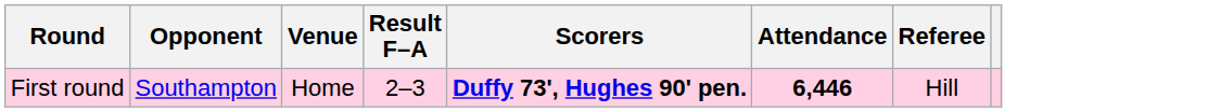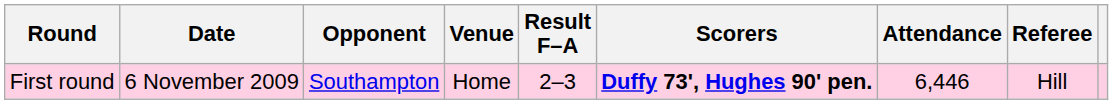 <table class="wikitable" style="text-align:center">
 <tr>
 <th>Round</th>
+<th>Date</th>
 <th>Opponent</th>
 <th>Venue</th>
 <th>Result<br>F–A</th>
 <th>Scorers</th>
 <th>Attendance</th>
 <th>Referee</th>
 <th></th>
 </tr>
 <tr bgcolor="#ffd0e3">
 <td>First round</td>
+<td>6 November 2009</td>
 <td><a href='#'>Southampton</a></td>
 <td>Home</td>
 <td>2–3</td>
 <td><strong><a href='#'>Duffy</a> 73', <a href='#'>Hughes</a> 90' pen.</strong></td>
-<td><strong>6,446</strong></td>
+<td>6,446</td>
 <td>Hill</td>
 <td></td>
 </tr>
 </table>
